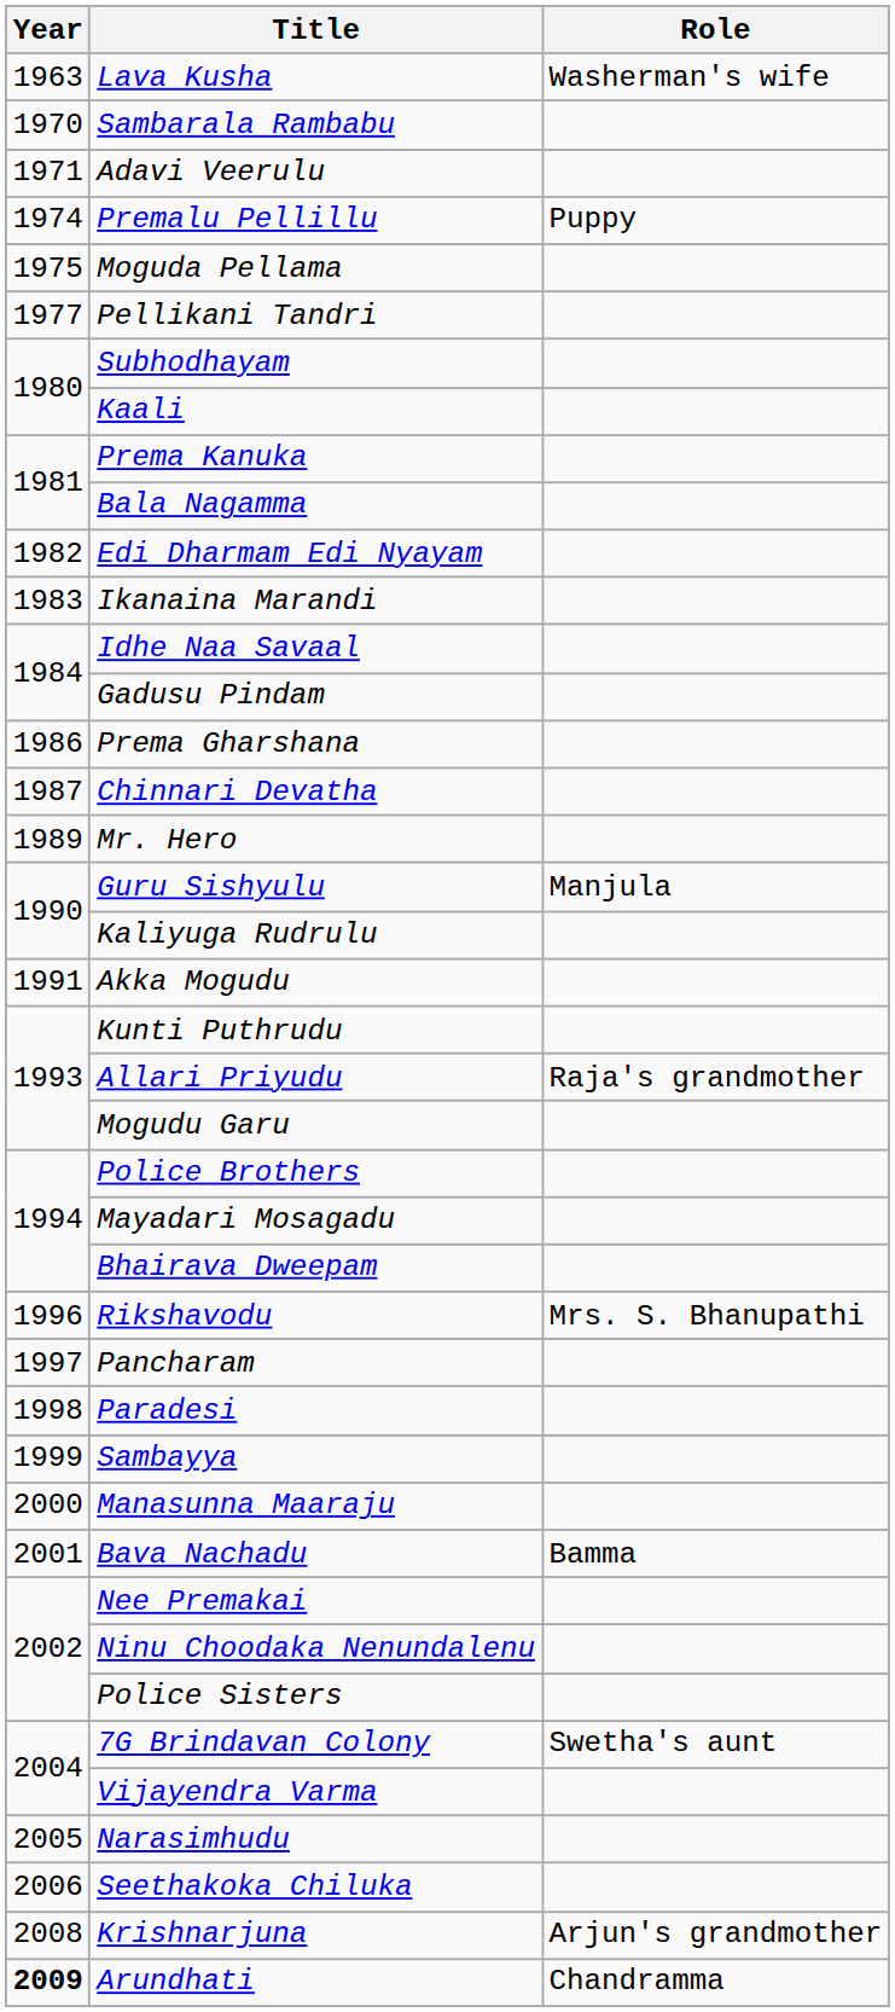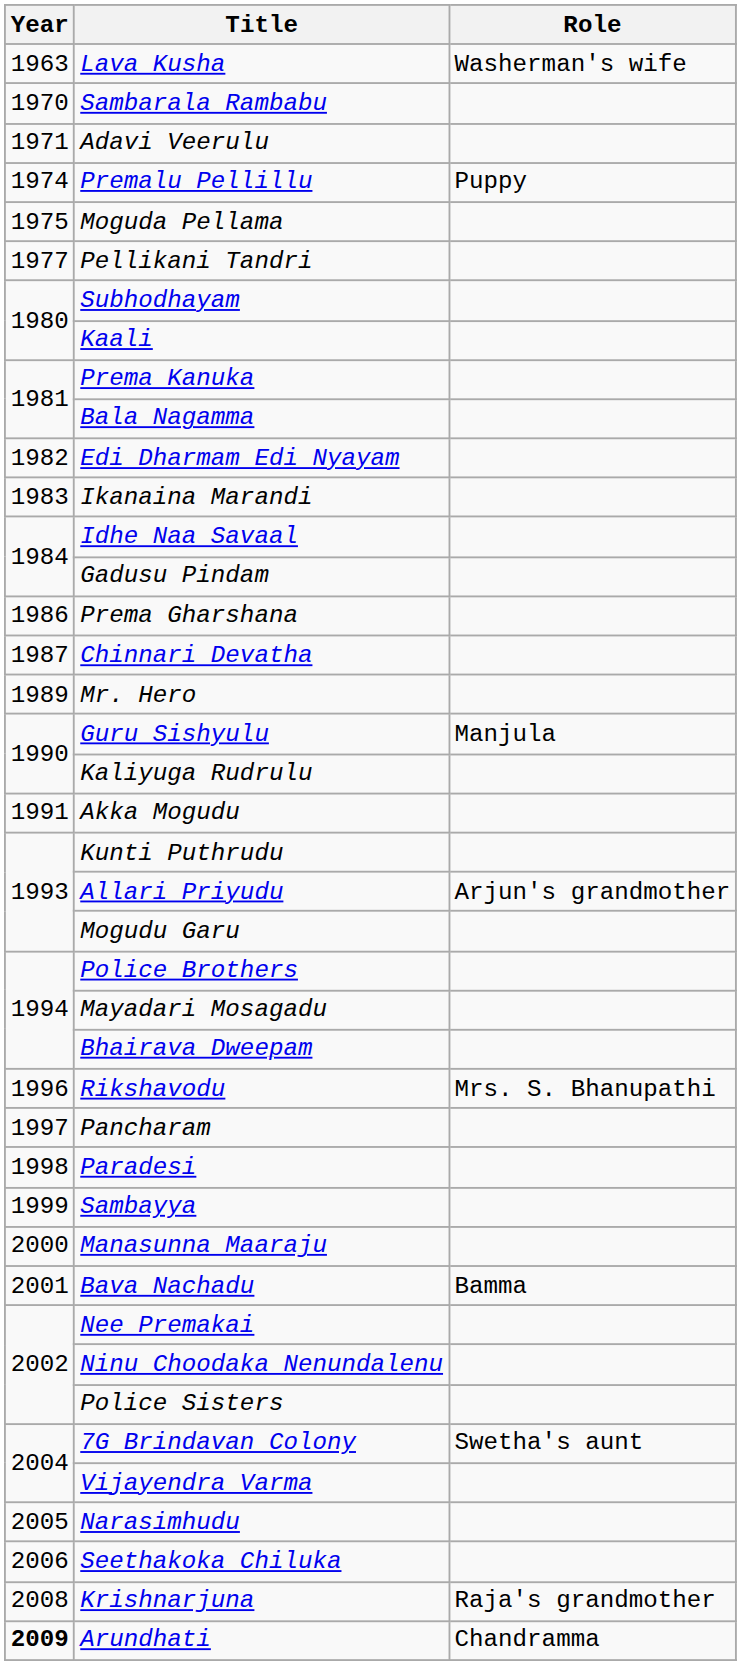 <table class="wikitable">
 <tr style="text-align:center;">
 <th>Year</th>
 <th>Title</th>
 <th>Role</th>
 </tr>
 <tr>
 <td>1963</td>
 <td><em><a href='#'>Lava Kusha</a></em></td>
 <td>Washerman's wife</td>
 </tr>
 <tr>
 <td>1970</td>
 <td><em><a href='#'>Sambarala Rambabu</a></em></td>
 <td></td>
 </tr>
 <tr>
 <td>1971</td>
 <td><em>Adavi Veerulu</em></td>
 <td></td>
 </tr>
 <tr>
 <td>1974</td>
 <td><em><a href='#'>Premalu Pellillu</a></em></td>
 <td>Puppy</td>
 </tr>
 <tr>
 <td>1975</td>
 <td><em>Moguda Pellama</em></td>
 <td></td>
 </tr>
 <tr>
 <td>1977</td>
 <td><em>Pellikani Tandri</em></td>
 <td></td>
 </tr>
 <tr>
 <td rowspan="2">1980</td>
 <td><em><a href='#'>Subhodhayam</a></em></td>
 <td></td>
 </tr>
 <tr>
 <td><em><a href='#'>Kaali</a></em></td>
 <td></td>
 </tr>
 <tr>
 <td rowspan="2">1981</td>
 <td><em><a href='#'>Prema Kanuka</a></em></td>
 <td></td>
 </tr>
 <tr>
 <td><em><a href='#'>Bala Nagamma</a></em></td>
 <td></td>
 </tr>
 <tr>
 <td>1982</td>
 <td><em><a href='#'>Edi Dharmam Edi Nyayam</a></em></td>
 <td></td>
 </tr>
 <tr>
 <td>1983</td>
 <td><em>Ikanaina Marandi</em></td>
 <td></td>
 </tr>
 <tr>
 <td rowspan="2">1984</td>
 <td><em><a href='#'>Idhe Naa Savaal</a></em></td>
 <td></td>
 </tr>
 <tr>
 <td><em>Gadusu Pindam</em></td>
 <td></td>
 </tr>
 <tr>
 <td>1986</td>
 <td><em>Prema Gharshana </em></td>
 <td></td>
 </tr>
 <tr>
 <td>1987</td>
 <td><em><a href='#'>Chinnari Devatha</a></em></td>
 <td></td>
 </tr>
 <tr>
 <td>1989</td>
 <td><em>Mr. Hero</em></td>
 <td></td>
 </tr>
 <tr>
 <td rowspan="2">1990</td>
 <td><em><a href='#'>Guru Sishyulu</a></em></td>
 <td>Manjula</td>
 </tr>
 <tr>
 <td><em>Kaliyuga Rudrulu</em></td>
 <td></td>
 </tr>
 <tr>
 <td>1991</td>
 <td><em>Akka Mogudu</em></td>
 <td></td>
 </tr>
 <tr>
 <td rowspan="3">1993</td>
 <td><em>Kunti Puthrudu </em></td>
 <td></td>
 </tr>
 <tr>
 <td><em><a href='#'>Allari Priyudu</a></em></td>
-<td>Raja's grandmother</td>
+<td>Arjun's grandmother</td>
 </tr>
 <tr>
 <td><em>Mogudu Garu</em></td>
 <td></td>
 </tr>
 <tr>
 <td rowspan="3">1994</td>
 <td><em><a href='#'>Police Brothers</a></em></td>
 <td></td>
 </tr>
 <tr>
 <td><em>Mayadari Mosagadu</em></td>
 <td></td>
 </tr>
 <tr>
 <td><em><a href='#'>Bhairava Dweepam</a></em></td>
 <td></td>
 </tr>
 <tr>
 <td>1996</td>
 <td><em><a href='#'>Rikshavodu</a></em></td>
 <td>Mrs. S. Bhanupathi</td>
 </tr>
 <tr>
 <td>1997</td>
 <td><em>Pancharam</em></td>
 <td></td>
 </tr>
 <tr>
 <td>1998</td>
 <td><a href='#'><em>Paradesi</em></a></td>
 <td></td>
 </tr>
 <tr>
 <td>1999</td>
 <td><a href='#'><em>Sambayya</em></a></td>
 <td></td>
 </tr>
 <tr>
 <td>2000</td>
 <td><em><a href='#'>Manasunna Maaraju</a></em></td>
 <td></td>
 </tr>
 <tr>
 <td>2001</td>
 <td><em><a href='#'>Bava Nachadu</a></em></td>
 <td>Bamma</td>
 </tr>
 <tr>
 <td rowspan="3">2002</td>
 <td><em><a href='#'>Nee Premakai</a></em></td>
 <td></td>
 </tr>
 <tr>
 <td><em><a href='#'>Ninu Choodaka Nenundalenu</a></em></td>
 <td></td>
 </tr>
 <tr>
 <td><em>Police Sisters</em></td>
 <td></td>
 </tr>
 <tr>
 <td rowspan="2">2004</td>
 <td><em><a href='#'>7G Brindavan Colony</a></em></td>
 <td>Swetha's aunt</td>
 </tr>
 <tr>
 <td><em><a href='#'>Vijayendra Varma</a></em></td>
 <td></td>
 </tr>
 <tr>
 <td>2005</td>
 <td><em><a href='#'>Narasimhudu</a></em></td>
 <td></td>
 </tr>
 <tr>
 <td>2006</td>
 <td><em><a href='#'>Seethakoka Chiluka</a></em></td>
 <td></td>
 </tr>
 <tr>
 <td>2008</td>
 <td><em><a href='#'>Krishnarjuna</a></em></td>
-<td>Arjun's grandmother</td>
+<td>Raja's grandmother</td>
 </tr>
 <tr>
 <td><strong>2009</strong></td>
 <td><em><a href='#'>Arundhati</a></em></td>
 <td>Chandramma</td>
 </tr>
 <tr>
 </tr>
 </table>
